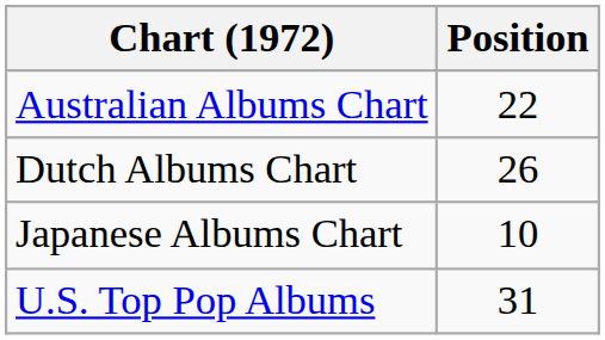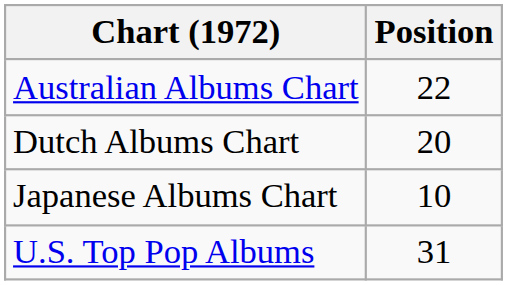 <table class="wikitable sortable" style="text-align:center;">
 <tr>
 <th>Chart (1972)</th>
 <th>Position</th>
 </tr>
 <tr>
 <td align="left"><a href='#'>Australian Albums Chart</a></td>
 <td>22</td>
 </tr>
 <tr>
 <td align="left">Dutch Albums Chart</td>
-<td>26</td>
+<td>20</td>
 </tr>
 <tr>
 <td align="left">Japanese Albums Chart</td>
 <td>10</td>
 </tr>
 <tr>
 <td align="left"><a href='#'>U.S. Top Pop Albums</a></td>
 <td>31</td>
 </tr>
 </table>
